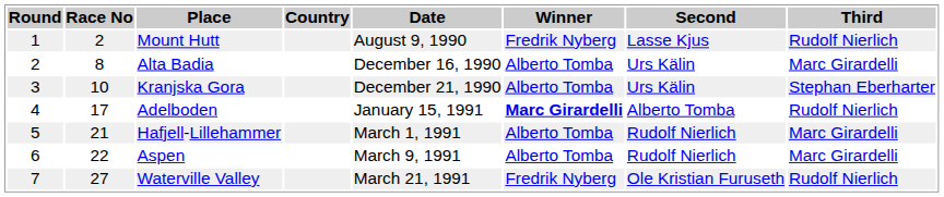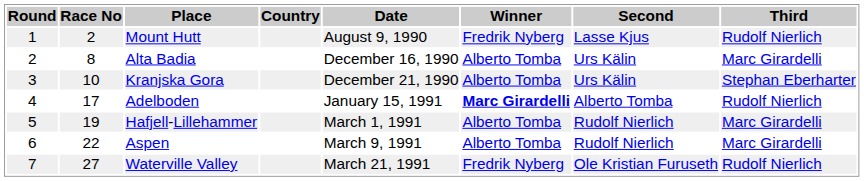 <table border="0" style="border: 1px solid #999; background-color:#FFFFFF; text-align:center">
 <tr align="center" bgcolor="#CCCCCC">
 <th>Round</th>
 <th>Race No</th>
 <th>Place</th>
 <th>Country</th>
 <th>Date</th>
 <th>Winner</th>
 <th>Second</th>
 <th>Third</th>
 </tr>
 <tr bgcolor="#EFEFEF">
 <td>1</td>
 <td>2</td>
 <td align="left"><a href='#'>Mount Hutt</a></td>
 <td align="left"></td>
 <td align="left">August 9, 1990</td>
 <td align="left"> <a href='#'>Fredrik Nyberg</a></td>
 <td align="left"> <a href='#'>Lasse Kjus</a></td>
 <td align="left"> <a href='#'>Rudolf Nierlich</a></td>
 </tr>
 <tr>
 <td>2</td>
 <td>8</td>
 <td align="left"><a href='#'>Alta Badia</a></td>
 <td align="left"></td>
 <td align="left">December 16, 1990</td>
 <td align="left"> <a href='#'>Alberto Tomba</a></td>
 <td align="left"> <a href='#'>Urs Kälin</a></td>
 <td align="left"> <a href='#'>Marc Girardelli</a></td>
 </tr>
 <tr bgcolor="#EFEFEF">
 <td>3</td>
 <td>10</td>
 <td align="left"><a href='#'>Kranjska Gora</a></td>
 <td align="left"></td>
 <td align="left">December 21, 1990</td>
 <td align="left"> <a href='#'>Alberto Tomba</a></td>
 <td align="left"> <a href='#'>Urs Kälin</a></td>
 <td align="left"> <a href='#'>Stephan Eberharter</a></td>
 </tr>
 <tr>
 <td>4</td>
 <td>17</td>
 <td align="left"><a href='#'>Adelboden</a></td>
 <td align="left"></td>
 <td align="left">January 15, 1991</td>
 <td align="left"><strong> <a href='#'>Marc Girardelli</a></strong></td>
 <td align="left"> <a href='#'>Alberto Tomba</a></td>
 <td align="left"> <a href='#'>Rudolf Nierlich</a></td>
 </tr>
 <tr bgcolor="#EFEFEF">
 <td>5</td>
-<td>21</td>
+<td>19</td>
 <td align="left"><a href='#'>Hafjell</a>-<a href='#'>Lillehammer</a></td>
 <td align="left"></td>
 <td align="left">March 1, 1991</td>
 <td align="left"> <a href='#'>Alberto Tomba</a></td>
 <td align="left"> <a href='#'>Rudolf Nierlich</a></td>
 <td align="left"> <a href='#'>Marc Girardelli</a></td>
 </tr>
 <tr>
 <td>6</td>
 <td>22</td>
 <td align="left"><a href='#'>Aspen</a></td>
 <td align="left"></td>
 <td align="left">March 9, 1991</td>
 <td align="left"> <a href='#'>Alberto Tomba</a></td>
 <td align="left"> <a href='#'>Rudolf Nierlich</a></td>
 <td align="left"> <a href='#'>Marc Girardelli</a></td>
 </tr>
 <tr bgcolor="#EFEFEF">
 <td>7</td>
 <td>27</td>
 <td align="left"><a href='#'>Waterville Valley</a></td>
 <td align="left"></td>
 <td align="left">March 21, 1991</td>
 <td align="left"> <a href='#'>Fredrik Nyberg</a></td>
 <td align="left"> <a href='#'>Ole Kristian Furuseth</a></td>
 <td align="left"> <a href='#'>Rudolf Nierlich</a></td>
 </tr>
 </table>
